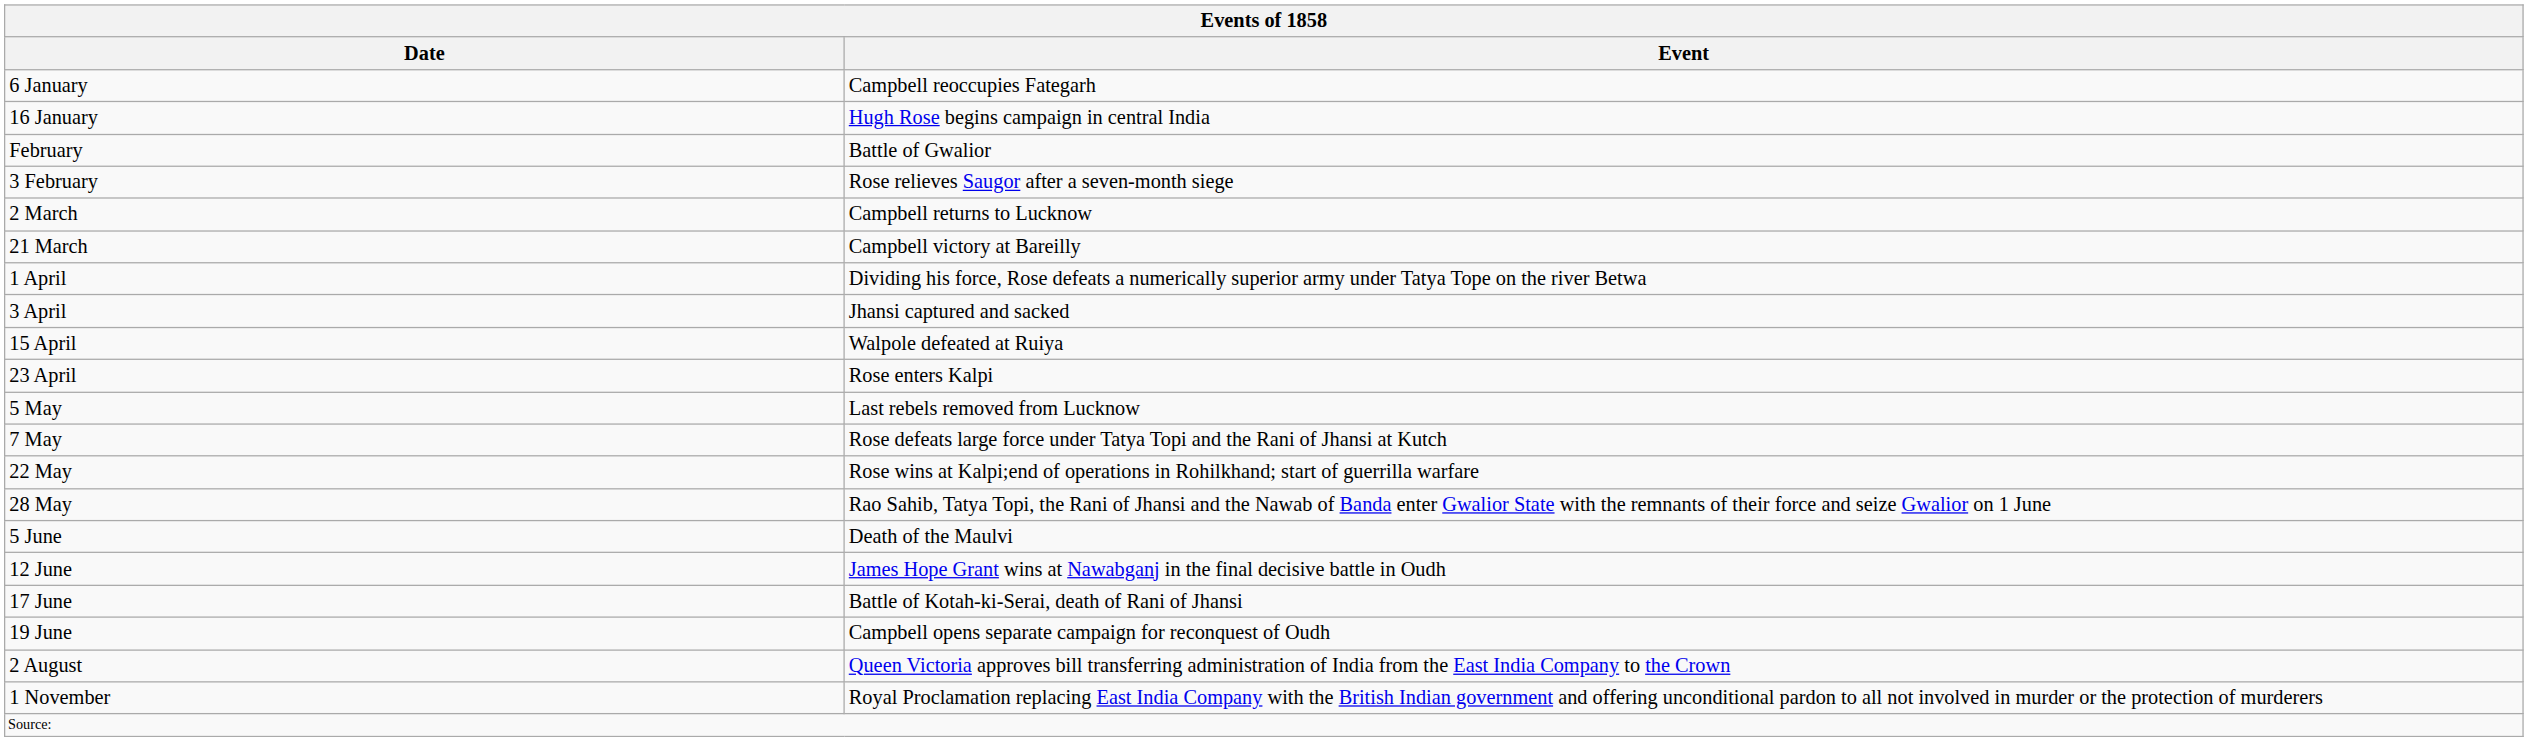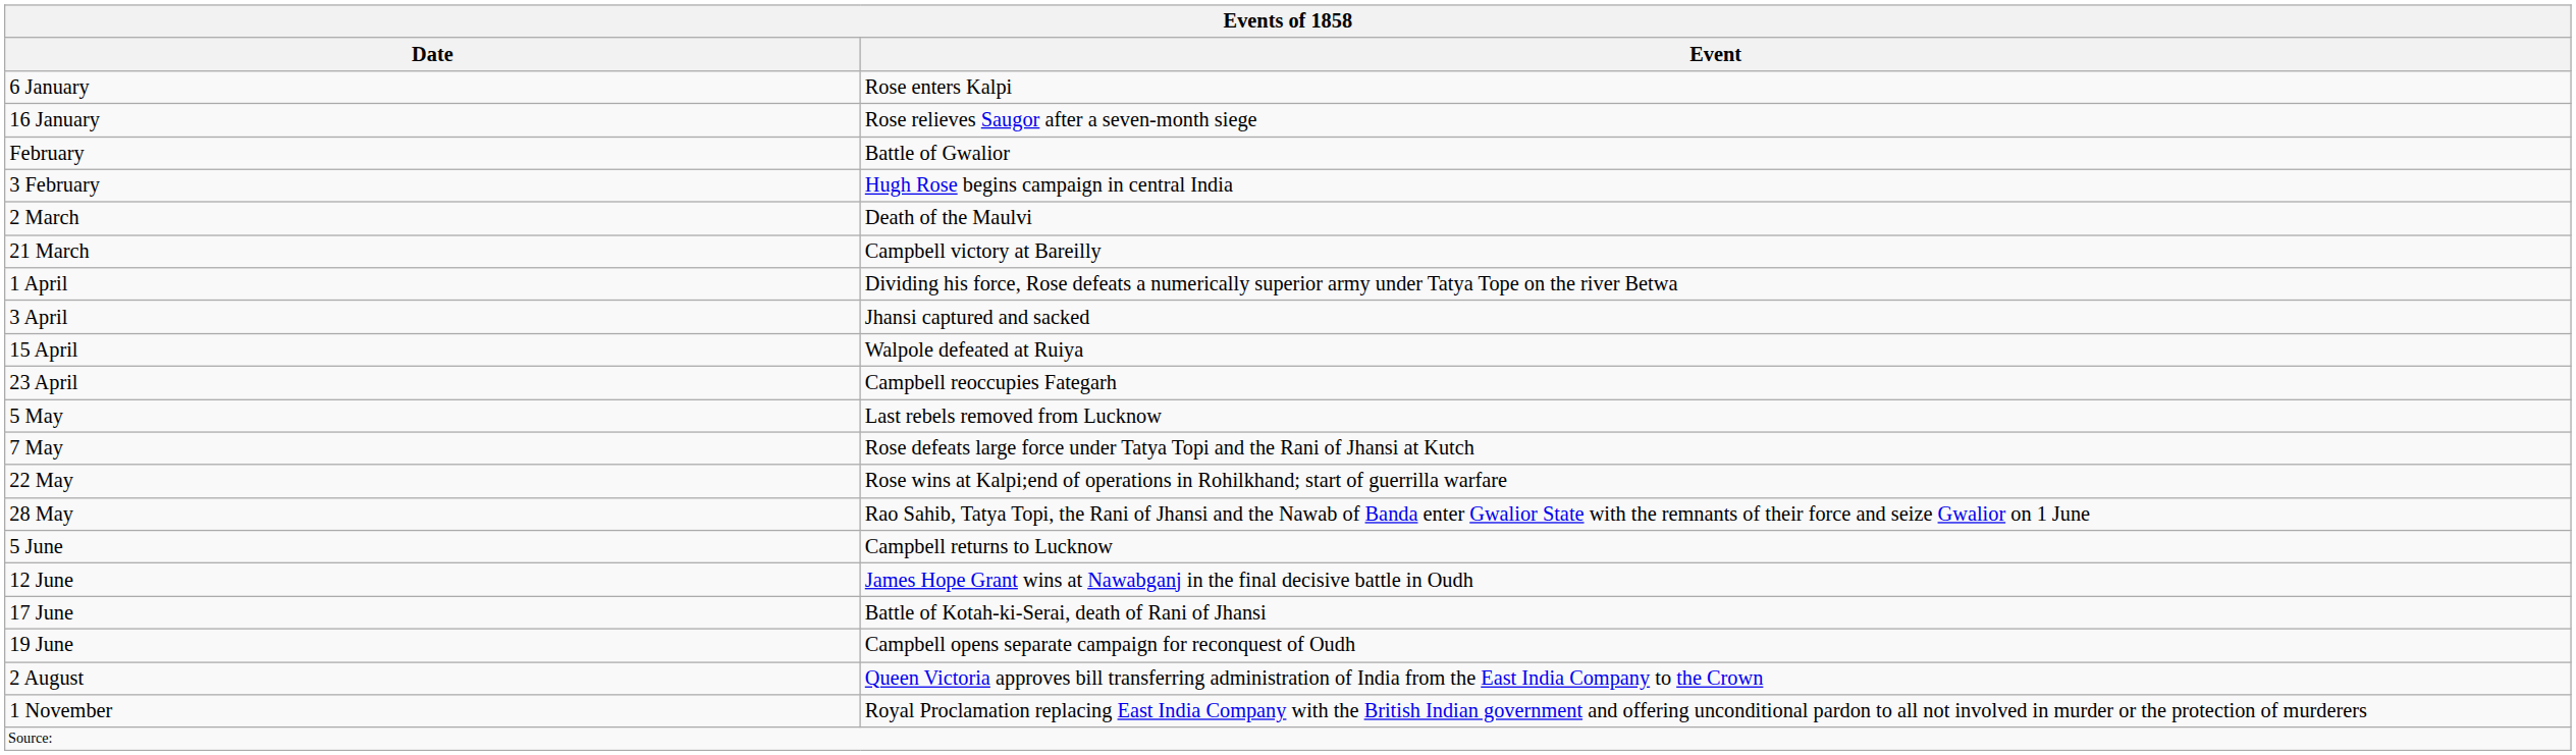 <table class="wikitable" width="100%" align=left style="clear:left">
 <tr>
 <th colspan=5>Events of  1858</th>
 </tr>
 <tr>
 <th width="25%">Date</th>
 <th width="50%">Event</th>
 </tr>
 <tr>
 <td>6 January</td>
-<td>Campbell reoccupies Fategarh</td>
+<td>Rose enters Kalpi</td>
 </tr>
 <tr>
 <td>16 January</td>
-<td><a href='#'>Hugh Rose</a> begins campaign in central India</td>
+<td>Rose relieves <a href='#'>Saugor</a> after a seven-month siege</td>
 </tr>
 <tr>
 <td>February</td>
 <td>Battle of Gwalior</td>
 </tr>
 <tr>
 <td>3 February</td>
-<td>Rose relieves <a href='#'>Saugor</a> after a seven-month siege</td>
+<td><a href='#'>Hugh Rose</a> begins campaign in central India</td>
 </tr>
 <tr>
 <td>2 March</td>
-<td>Campbell returns to Lucknow</td>
+<td>Death of the Maulvi</td>
 </tr>
 <tr>
 <td>21 March</td>
 <td>Campbell victory at Bareilly</td>
 </tr>
 <tr>
 <td>1 April</td>
 <td>Dividing his force, Rose defeats a numerically superior army under Tatya Tope on the river Betwa</td>
 </tr>
 <tr>
 <td>3 April</td>
 <td>Jhansi captured and sacked</td>
 </tr>
 <tr>
 <td>15 April</td>
 <td>Walpole defeated at Ruiya</td>
 </tr>
 <tr>
 <td>23 April</td>
-<td>Rose enters Kalpi</td>
+<td>Campbell reoccupies Fategarh</td>
 </tr>
 <tr>
 <td>5 May</td>
 <td>Last rebels removed from Lucknow</td>
 </tr>
 <tr>
 <td>7 May</td>
 <td>Rose defeats large force under Tatya Topi and the Rani of Jhansi at Kutch</td>
 </tr>
 <tr>
 <td>22 May</td>
 <td>Rose wins at Kalpi;end of operations in Rohilkhand; start of guerrilla warfare</td>
 </tr>
 <tr>
 <td>28 May</td>
 <td>Rao Sahib, Tatya Topi, the Rani of Jhansi and the Nawab of <a href='#'>Banda</a> enter <a href='#'>Gwalior State</a> with the remnants of their force and seize <a href='#'>Gwalior</a> on 1 June</td>
 </tr>
 <tr>
 <td>5 June</td>
-<td>Death of the Maulvi</td>
+<td>Campbell returns to Lucknow</td>
 </tr>
 <tr>
 <td>12 June</td>
 <td><a href='#'>James Hope Grant</a> wins at <a href='#'>Nawabganj</a> in the final decisive battle in Oudh</td>
 </tr>
 <tr>
 <td>17 June</td>
 <td>Battle of Kotah-ki-Serai, death of Rani of Jhansi</td>
 </tr>
 <tr>
 <td>19 June</td>
 <td>Campbell opens separate campaign for reconquest of Oudh</td>
 </tr>
 <tr>
 <td>2 August</td>
 <td><a href='#'>Queen Victoria</a> approves bill transferring administration of India from the <a href='#'>East India Company</a> to <a href='#'>the Crown</a></td>
 </tr>
 <tr>
 <td>1 November</td>
 <td>Royal Proclamation replacing <a href='#'>East India Company</a> with the <a href='#'>British Indian government</a> and offering unconditional pardon to all not involved in murder or the protection of murderers</td>
 </tr>
 <tr>
 <td colspan=5 style="font-size:.7em">Source: </td>
 </tr>
 </table>
